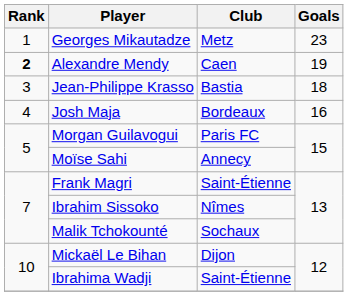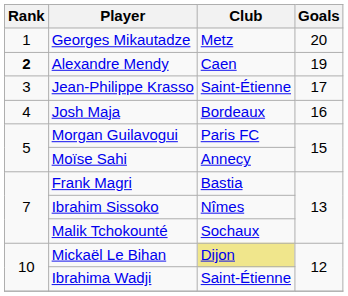 <table class="wikitable" style="text-align:center">
 <tr>
 <th>Rank</th>
 <th>Player</th>
 <th>Club</th>
 <th>Goals</th>
 </tr>
 <tr>
 <td>1</td>
 <td align="left"> <a href='#'>Georges Mikautadze</a></td>
 <td align="left"><a href='#'>Metz</a></td>
-<td>23</td>
+<td>20</td>
 </tr>
 <tr>
 <td><strong>2</strong></td>
 <td align="left"> <a href='#'>Alexandre Mendy</a></td>
 <td align="left"><a href='#'>Caen</a></td>
 <td>19</td>
 </tr>
 <tr>
 <td>3</td>
 <td align="left"> <a href='#'>Jean-Philippe Krasso</a></td>
-<td align="left"><a href='#'>Bastia</a></td>
-<td>18</td>
+<td align="left"><a href='#'>Saint-Étienne</a></td>
+<td>17</td>
 </tr>
 <tr>
 <td>4</td>
 <td align="left"> <a href='#'>Josh Maja</a></td>
 <td align="left"><a href='#'>Bordeaux</a></td>
 <td>16</td>
 </tr>
 <tr>
 <td rowspan="2">5</td>
 <td align="left"> <a href='#'>Morgan Guilavogui</a></td>
 <td align="left"><a href='#'>Paris FC</a></td>
 <td rowspan="2">15</td>
 </tr>
 <tr>
 <td align="left"> <a href='#'>Moïse Sahi</a></td>
 <td align="left"><a href='#'>Annecy</a></td>
 </tr>
 <tr>
 <td rowspan="3">7</td>
 <td align="left"> <a href='#'>Frank Magri</a></td>
-<td align="left"><a href='#'>Saint-Étienne</a></td>
+<td align="left"><a href='#'>Bastia</a></td>
 <td rowspan="3">13</td>
 </tr>
 <tr>
 <td align="left"> <a href='#'>Ibrahim Sissoko</a></td>
 <td align="left"><a href='#'>Nîmes</a></td>
 </tr>
 <tr>
 <td align="left"> <a href='#'>Malik Tchokounté</a></td>
 <td align="left"><a href='#'>Sochaux</a></td>
 </tr>
 <tr>
 <td rowspan="2">10</td>
 <td align="left"> <a href='#'>Mickaël Le Bihan</a></td>
-<td align="left"><a href='#'>Dijon</a></td>
+<td align="left" style="background: khaki;"><a href='#'>Dijon</a></td>
 <td rowspan="2">12</td>
 </tr>
 <tr>
 <td align="left"> <a href='#'>Ibrahima Wadji</a></td>
 <td align="left"><a href='#'>Saint-Étienne</a></td>
 </tr>
 <tr>
 </tr>
 </table>
